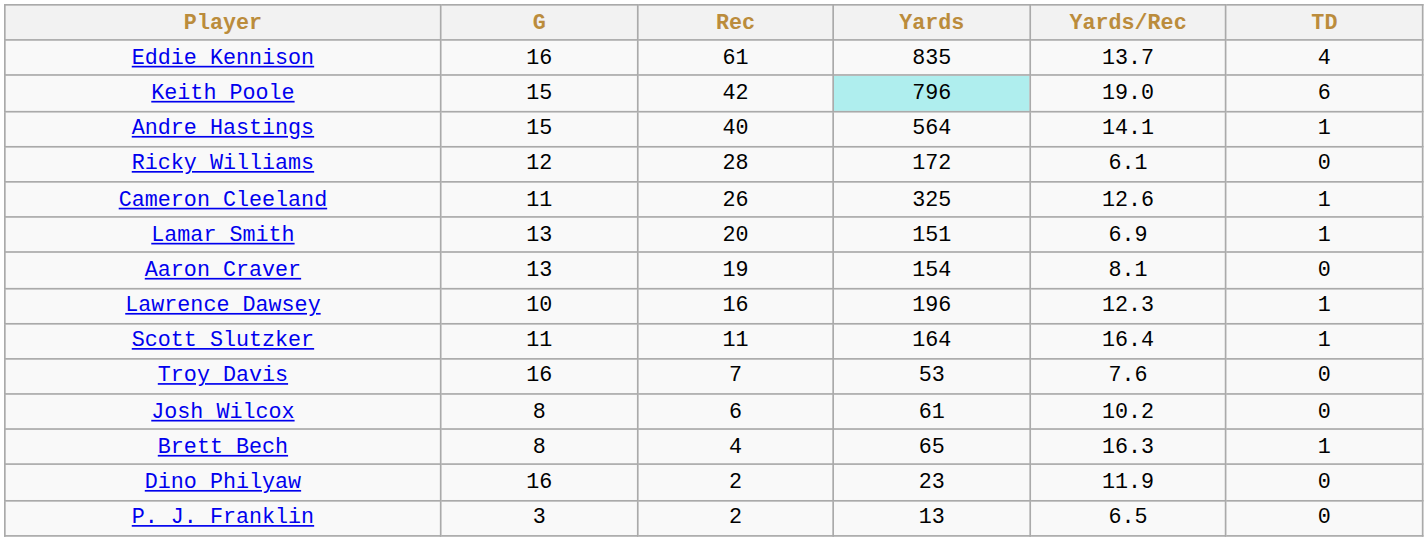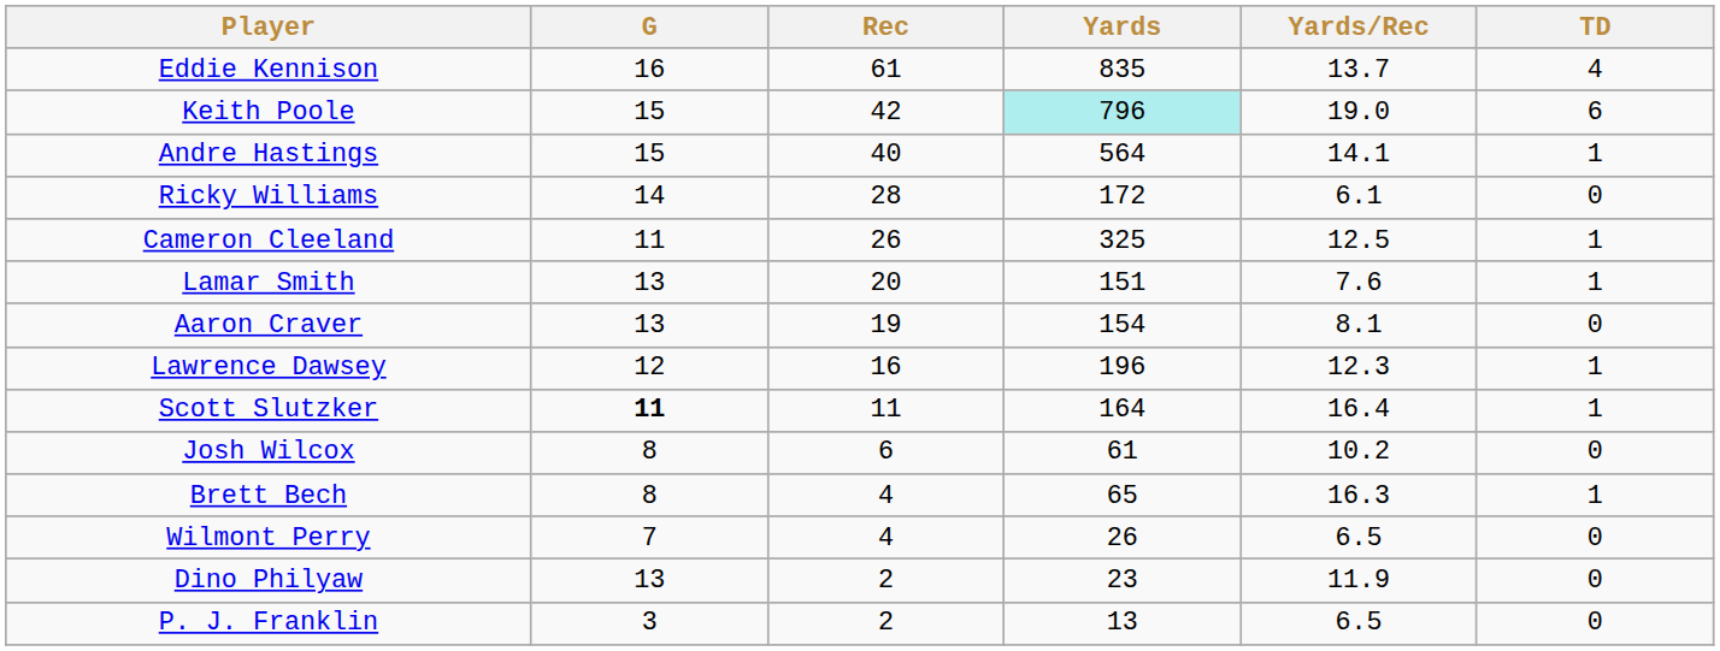 <table class="wikitable">
 <tr style="background:#FFFFFF; color:#BB8C3C">
 <th bgcolor="#DDDDFF" width="20%">Player</th>
 <th bgcolor="#DDDDFF" width="9%">G</th>
 <th bgcolor="#DDDDFF" width="9%">Rec</th>
 <th bgcolor="#DDDDFF" width="9%">Yards</th>
 <th bgcolor="#DDDDFF" width="9%">Yards/Rec</th>
 <th bgcolor="#DDDDFF" width="9%">TD</th>
 </tr>
 <tr align="center">
 <td><a href='#'>Eddie Kennison</a></td>
 <td>16</td>
 <td>61</td>
 <td>835</td>
 <td>13.7</td>
 <td>4</td>
 </tr>
 <tr align="center">
 <td><a href='#'>Keith Poole</a></td>
 <td>15</td>
 <td>42</td>
 <td style="background: paleturquoise;">796</td>
 <td>19.0</td>
 <td>6</td>
 </tr>
 <tr align="center">
 <td><a href='#'>Andre Hastings</a></td>
 <td>15</td>
 <td>40</td>
 <td>564</td>
 <td>14.1</td>
 <td>1</td>
 </tr>
 <tr align="center">
 <td><a href='#'>Ricky Williams</a></td>
-<td>12</td>
+<td>14</td>
 <td>28</td>
 <td>172</td>
 <td>6.1</td>
 <td>0</td>
 </tr>
 <tr align="center">
 <td><a href='#'>Cameron Cleeland</a></td>
 <td>11</td>
 <td>26</td>
 <td>325</td>
-<td>12.6</td>
+<td>12.5</td>
 <td>1</td>
 </tr>
 <tr align="center">
 <td><a href='#'>Lamar Smith</a></td>
 <td>13</td>
 <td>20</td>
 <td>151</td>
-<td>6.9</td>
+<td>7.6</td>
 <td>1</td>
 </tr>
 <tr align="center">
 <td><a href='#'>Aaron Craver</a></td>
 <td>13</td>
 <td>19</td>
 <td>154</td>
 <td>8.1</td>
 <td>0</td>
 </tr>
 <tr align="center">
 <td><a href='#'>Lawrence Dawsey</a></td>
-<td>10</td>
+<td>12</td>
 <td>16</td>
 <td>196</td>
 <td>12.3</td>
 <td>1</td>
 </tr>
 <tr align="center">
 <td><a href='#'>Scott Slutzker</a></td>
-<td>11</td>
+<td><strong>11</strong></td>
 <td>11</td>
 <td>164</td>
 <td>16.4</td>
 <td>1</td>
-</tr>
-<tr align="center">
-<td><a href='#'>Troy Davis</a></td>
-<td>16</td>
-<td>7</td>
-<td>53</td>
-<td>7.6</td>
-<td>0</td>
 </tr>
 <tr align="center">
 <td><a href='#'>Josh Wilcox</a></td>
 <td>8</td>
 <td>6</td>
 <td>61</td>
 <td>10.2</td>
 <td>0</td>
 </tr>
 <tr align="center">
 <td><a href='#'>Brett Bech</a></td>
 <td>8</td>
 <td>4</td>
 <td>65</td>
 <td>16.3</td>
 <td>1</td>
 </tr>
 <tr align="center">
+<td><a href='#'>Wilmont Perry</a></td>
+<td>7</td>
+<td>4</td>
+<td>26</td>
+<td>6.5</td>
+<td>0</td>
+</tr>
+<tr align="center">
 <td><a href='#'>Dino Philyaw</a></td>
-<td>16</td>
+<td>13</td>
 <td>2</td>
 <td>23</td>
 <td>11.9</td>
 <td>0</td>
 </tr>
 <tr align="center">
 <td><a href='#'>P. J. Franklin</a></td>
 <td>3</td>
 <td>2</td>
 <td>13</td>
 <td>6.5</td>
 <td>0</td>
 </tr>
 </table>
